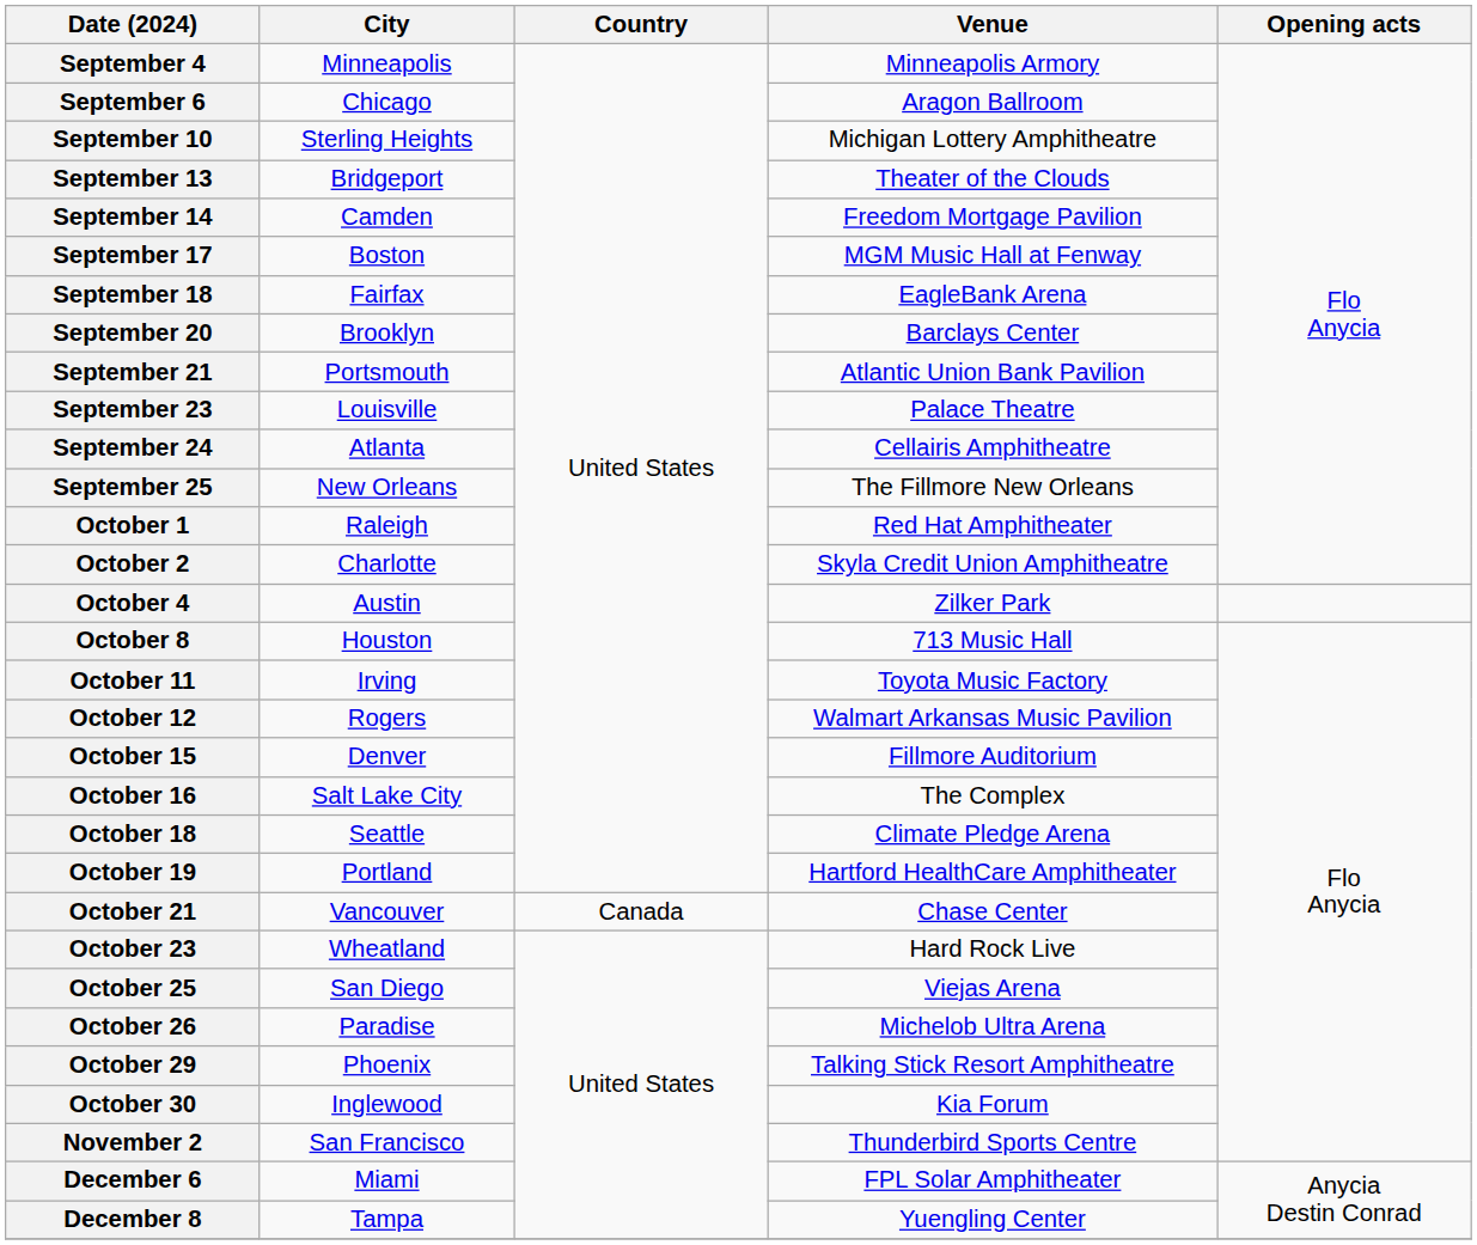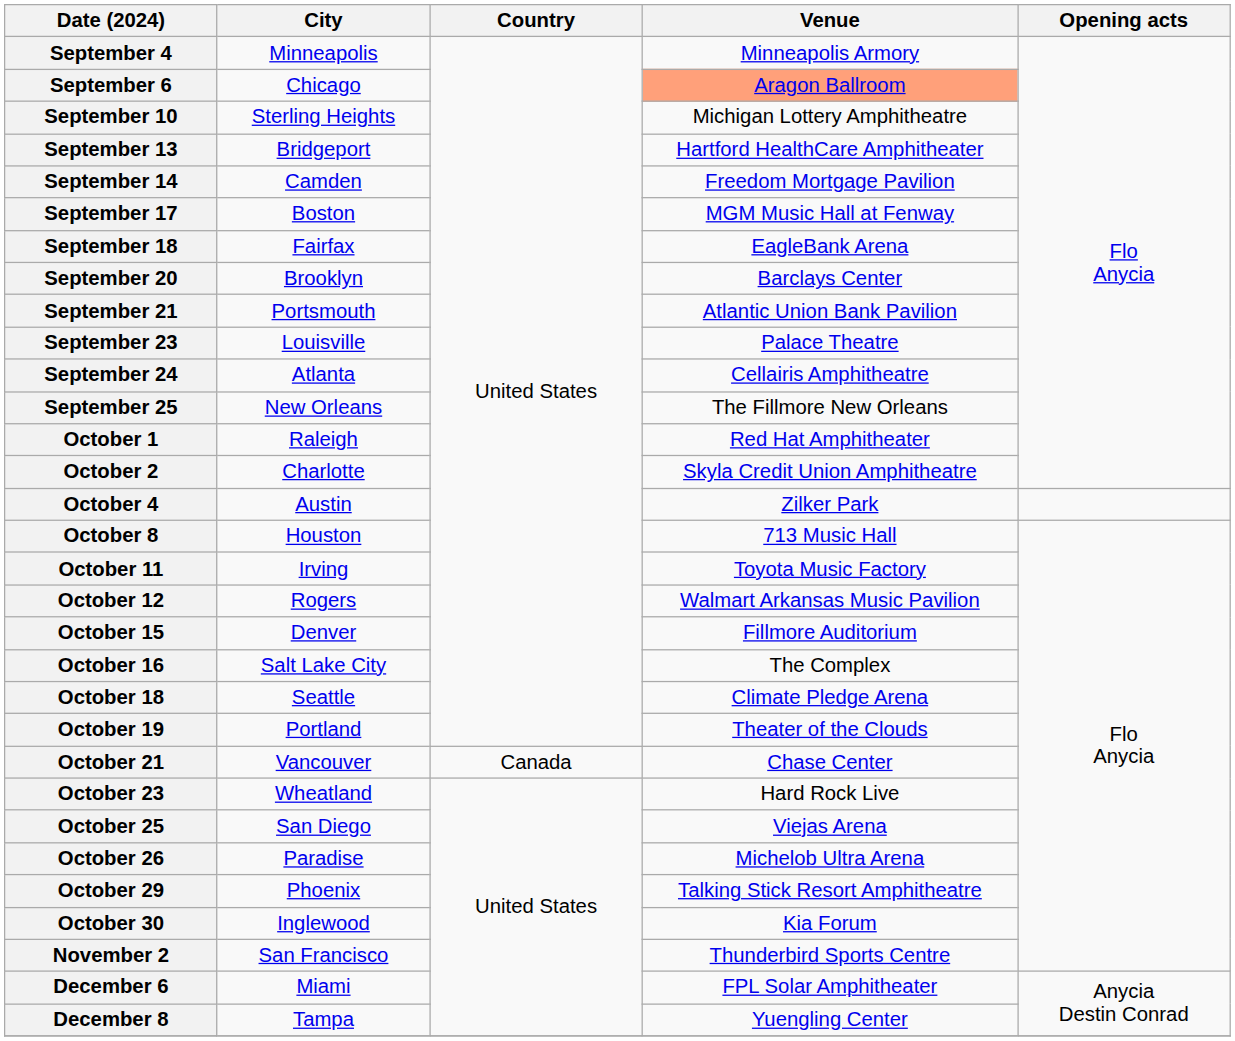 <table class="wikitable plainrowheaders" style="text-align:center;">
 <tr>
 <th scope="col" style="width:10em;">Date (2024)</th>
 <th scope="col" style="width:10em;">City</th>
 <th scope="col" style="width:10em;">Country</th>
 <th scope="col" style="width:18em;">Venue</th>
 <th scope="col" style="width:10em;">Opening acts</th>
 </tr>
 <tr>
 <th scope="row" style="text-align:center;">September 4</th>
 <td><a href='#'>Minneapolis</a></td>
 <td rowspan="22">United States</td>
 <td><a href='#'>Minneapolis Armory</a></td>
 <td rowspan="14"><a href='#'> Flo</a> <br> <a href='#'>Anycia</a></td>
 </tr>
 <tr>
 <th scope="row" style="text-align:center;">September 6</th>
 <td><a href='#'>Chicago</a></td>
-<td><a href='#'>Aragon Ballroom</a></td>
+<td style="background: lightsalmon;"><a href='#'>Aragon Ballroom</a></td>
 </tr>
 <tr>
 <th scope="row" style="text-align:center;">September 10</th>
 <td><a href='#'>Sterling Heights</a></td>
 <td>Michigan Lottery Amphitheatre</td>
 </tr>
 <tr>
 <th scope="row" style="text-align:center;">September 13</th>
 <td><a href='#'>Bridgeport</a></td>
-<td><a href='#'>Theater of the Clouds</a></td>
+<td><a href='#'>Hartford HealthCare Amphitheater</a></td>
 </tr>
 <tr>
 <th scope="row" style="text-align:center;">September 14</th>
 <td><a href='#'>Camden</a></td>
 <td><a href='#'>Freedom Mortgage Pavilion</a></td>
 </tr>
 <tr>
 <th scope="row" style="text-align:center;">September 17</th>
 <td><a href='#'>Boston</a></td>
 <td><a href='#'>MGM Music Hall at Fenway</a></td>
 </tr>
 <tr>
 <th scope="row" style="text-align:center;">September 18</th>
 <td><a href='#'>Fairfax</a></td>
 <td><a href='#'>EagleBank Arena</a></td>
 </tr>
 <tr>
 <th scope="row" style="text-align:center;">September 20</th>
 <td><a href='#'>Brooklyn</a></td>
 <td><a href='#'>Barclays Center</a></td>
 </tr>
 <tr>
 <th scope="row" style="text-align:center;">September 21</th>
 <td><a href='#'>Portsmouth</a></td>
 <td><a href='#'>Atlantic Union Bank Pavilion</a></td>
 </tr>
 <tr>
 <th scope="row" style="text-align:center;">September 23</th>
 <td><a href='#'>Louisville</a></td>
 <td><a href='#'>Palace Theatre</a></td>
 </tr>
 <tr>
 <th scope="row" style="text-align:center;">September 24</th>
 <td><a href='#'>Atlanta</a></td>
 <td><a href='#'>Cellairis Amphitheatre</a></td>
 </tr>
 <tr>
 <th scope="row" style="text-align:center;">September 25</th>
 <td><a href='#'>New Orleans</a></td>
 <td>The Fillmore New Orleans</td>
 </tr>
 <tr>
 <th scope="row" style="text-align:center;">October 1</th>
 <td><a href='#'>Raleigh</a></td>
 <td><a href='#'>Red Hat Amphitheater</a></td>
 </tr>
 <tr>
 <th scope="row" style="text-align:center;">October 2</th>
 <td><a href='#'>Charlotte</a></td>
 <td><a href='#'>Skyla Credit Union Amphitheatre</a></td>
 </tr>
 <tr>
 <th scope="row" style="text-align:center;">October 4</th>
 <td><a href='#'>Austin</a></td>
 <td><a href='#'>Zilker Park</a></td>
 <td></td>
 </tr>
 <tr>
 <th scope="row" style="text-align:center;">October 8</th>
 <td><a href='#'>Houston</a></td>
 <td><a href='#'>713 Music Hall</a></td>
 <td rowspan="14">Flo <br> Anycia</td>
 </tr>
 <tr>
 <th scope="row" style="text-align:center;">October 11</th>
 <td><a href='#'>Irving</a></td>
 <td><a href='#'>Toyota Music Factory</a></td>
 </tr>
 <tr>
 <th scope="row" style="text-align:center;">October 12</th>
 <td><a href='#'>Rogers</a></td>
 <td><a href='#'>Walmart Arkansas Music Pavilion</a></td>
 </tr>
 <tr>
 <th scope="row" style="text-align:center;">October 15</th>
 <td><a href='#'>Denver</a></td>
 <td><a href='#'>Fillmore Auditorium</a></td>
 </tr>
 <tr>
 <th scope="row" style="text-align:center;">October 16</th>
 <td><a href='#'>Salt Lake City</a></td>
 <td>The Complex</td>
 </tr>
 <tr>
 <th scope="row" style="text-align:center;">October 18</th>
 <td><a href='#'>Seattle</a></td>
 <td><a href='#'>Climate Pledge Arena</a></td>
 </tr>
 <tr>
 <th scope="row" style="text-align:center;">October 19</th>
 <td><a href='#'>Portland</a></td>
-<td><a href='#'>Hartford HealthCare Amphitheater</a></td>
+<td><a href='#'>Theater of the Clouds</a></td>
 </tr>
 <tr>
 <th scope="row" style="text-align:center;">October 21</th>
 <td><a href='#'>Vancouver</a></td>
 <td>Canada</td>
 <td><a href='#'>Chase Center</a></td>
 </tr>
 <tr>
 <th scope="row" style="text-align:center;">October 23</th>
 <td><a href='#'>Wheatland</a></td>
 <td rowspan="8">United States</td>
 <td>Hard Rock Live</td>
 </tr>
 <tr>
 <th scope="row" style="text-align:center;">October 25</th>
 <td><a href='#'>San Diego</a></td>
 <td><a href='#'>Viejas Arena</a></td>
 </tr>
 <tr>
 <th scope="row" style="text-align:center;">October 26</th>
 <td><a href='#'>Paradise</a></td>
 <td><a href='#'>Michelob Ultra Arena</a></td>
 </tr>
 <tr>
 <th scope="row" style="text-align:center;">October 29</th>
 <td><a href='#'>Phoenix</a></td>
 <td><a href='#'>Talking Stick Resort Amphitheatre</a></td>
 </tr>
 <tr>
 <th scope="row" style="text-align:center;">October 30</th>
 <td><a href='#'>Inglewood</a></td>
 <td><a href='#'>Kia Forum</a></td>
 </tr>
 <tr>
 <th scope="row" style="text-align:center;">November 2</th>
 <td><a href='#'>San Francisco</a></td>
 <td><a href='#'>Thunderbird Sports Centre</a></td>
 </tr>
 <tr>
 <th scope="row" style="text-align:center;">December 6</th>
 <td><a href='#'>Miami</a></td>
 <td><a href='#'> FPL Solar Amphitheater</a></td>
 <td rowspan="2">Anycia <br> Destin Conrad</td>
 </tr>
 <tr>
 <th scope="row" style="text-align:center;">December 8</th>
 <td><a href='#'>Tampa</a></td>
 <td><a href='#'>Yuengling Center</a></td>
 </tr>
 <tr>
 </tr>
 </table>
